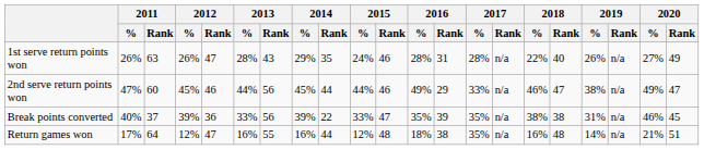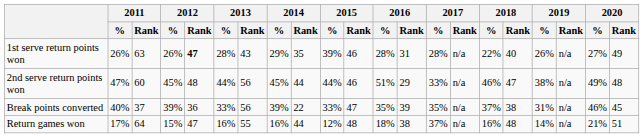 <table class="wikitable nowrap" style=font-size:89%>
 <tr>
 <th rowspan=2></th>
 <th colspan=2>2011</th>
 <th colspan=2>2012</th>
 <th colspan=2>2013</th>
 <th colspan=2>2014</th>
 <th colspan=2>2015</th>
 <th colspan=2>2016</th>
 <th colspan=2>2017</th>
 <th colspan=2>2018</th>
 <th colspan=2>2019</th>
 <th colspan=2>2020</th>
 </tr>
 <tr align=left>
 <th>%</th>
 <th>Rank</th>
 <th>%</th>
 <th>Rank</th>
 <th>%</th>
 <th>Rank</th>
 <th>%</th>
 <th>Rank</th>
 <th>%</th>
 <th>Rank</th>
 <th>%</th>
 <th>Rank</th>
 <th>%</th>
 <th>Rank</th>
 <th>%</th>
 <th>Rank</th>
 <th>%</th>
 <th>Rank</th>
 <th>%</th>
 <th>Rank</th>
 </tr>
 <tr>
 <td>1st serve return points won</td>
 <td>26%</td>
 <td>63</td>
 <td>26%</td>
-<td>47</td>
+<td><strong>47</strong></td>
 <td>28%</td>
 <td>43</td>
 <td>29%</td>
 <td>35</td>
-<td>24%</td>
+<td>39%</td>
 <td>46</td>
 <td>28%</td>
 <td>31</td>
 <td>28%</td>
 <td>n/a</td>
 <td>22%</td>
 <td>40</td>
 <td>26%</td>
 <td>n/a</td>
 <td>27%</td>
 <td>49</td>
 </tr>
 <tr>
 <td>2nd serve return points won</td>
 <td>47%</td>
 <td>60</td>
 <td>45%</td>
-<td>46</td>
+<td>48</td>
 <td>44%</td>
 <td>56</td>
 <td>45%</td>
 <td>44</td>
 <td>44%</td>
 <td>46</td>
-<td>49%</td>
+<td>51%</td>
 <td>29</td>
 <td>33%</td>
 <td>n/a</td>
 <td>46%</td>
 <td>47</td>
 <td>38%</td>
 <td>n/a</td>
 <td>49%</td>
-<td>47</td>
+<td>48</td>
 </tr>
 <tr>
 <td>Break points converted</td>
 <td>40%</td>
 <td>37</td>
 <td>39%</td>
 <td>36</td>
 <td>33%</td>
 <td>56</td>
 <td>39%</td>
 <td>22</td>
 <td>33%</td>
 <td>47</td>
 <td>35%</td>
 <td>39</td>
 <td>35%</td>
 <td>n/a</td>
-<td>38%</td>
+<td>37%</td>
 <td>38</td>
 <td>31%</td>
 <td>n/a</td>
 <td>46%</td>
 <td>45</td>
 </tr>
 <tr>
 <td>Return games won</td>
 <td>17%</td>
 <td>64</td>
-<td>12%</td>
+<td>15%</td>
 <td>47</td>
 <td>16%</td>
 <td>55</td>
 <td>16%</td>
 <td>44</td>
 <td>12%</td>
 <td>48</td>
 <td>18%</td>
 <td>38</td>
-<td>35%</td>
+<td>37%</td>
 <td>n/a</td>
 <td>16%</td>
 <td>48</td>
 <td>14%</td>
 <td>n/a</td>
 <td>21%</td>
 <td>51</td>
 </tr>
 </table>
